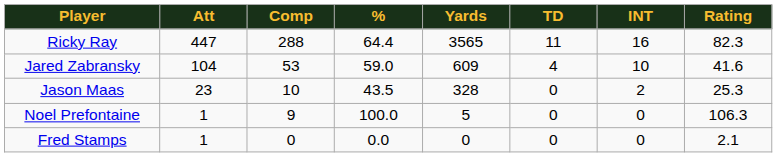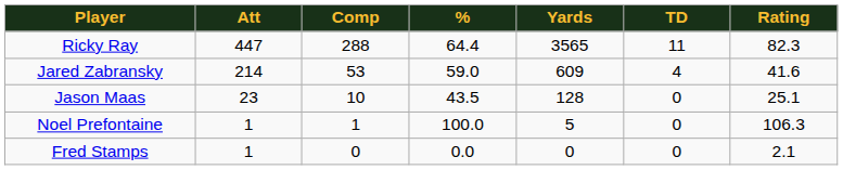 <table class="wikitable sortable">
 <tr>
 <th style="background:#183118;color:#f7bd30;" width="16%">Player</th>
 <th style="background:#183118;color:#f7bd30;" width="9%">Att</th>
 <th style="background:#183118;color:#f7bd30;" width="9%">Comp</th>
 <th style="background:#183118;color:#f7bd30;" width="9%">%</th>
 <th style="background:#183118;color:#f7bd30;" width="9%">Yards</th>
 <th style="background:#183118;color:#f7bd30;" width="9%">TD</th>
-<th style="background:#183118;color:#f7bd30;" width="9%">INT</th>
 <th style="background:#183118;color:#f7bd30;" width="9%">Rating</th>
 </tr>
 <tr align="center">
 <td><a href='#'>Ricky Ray</a></td>
 <td>447</td>
 <td>288</td>
 <td>64.4</td>
 <td>3565</td>
 <td>11</td>
-<td>16</td>
 <td>82.3</td>
 </tr>
 <tr align="center">
 <td><a href='#'>Jared Zabransky</a></td>
-<td>104</td>
+<td>214</td>
 <td>53</td>
 <td>59.0</td>
 <td>609</td>
 <td>4</td>
-<td>10</td>
 <td>41.6</td>
 </tr>
 <tr align="center">
 <td><a href='#'>Jason Maas</a></td>
 <td>23</td>
 <td>10</td>
 <td>43.5</td>
-<td>328</td>
+<td>128</td>
 <td>0</td>
-<td>2</td>
-<td>25.3</td>
+<td>25.1</td>
 </tr>
 <tr align="center">
 <td><a href='#'>Noel Prefontaine</a></td>
 <td>1</td>
-<td>9</td>
+<td>1</td>
 <td>100.0</td>
 <td>5</td>
-<td>0</td>
 <td>0</td>
 <td>106.3</td>
 </tr>
 <tr align="center">
 <td><a href='#'>Fred Stamps</a></td>
 <td>1</td>
 <td>0</td>
 <td>0.0</td>
 <td>0</td>
 <td>0</td>
-<td>0</td>
 <td>2.1</td>
 </tr>
 </table>
